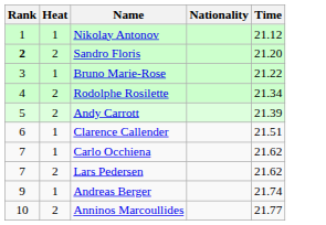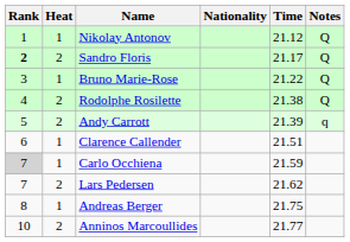 <table class="wikitable sortable" style="text-align:center">
 <tr>
 <th>Rank</th>
 <th>Heat</th>
 <th>Name</th>
 <th>Nationality</th>
 <th>Time</th>
+<th>Notes</th>
 </tr>
 <tr bgcolor=ccffcc>
 <td>1</td>
 <td>1</td>
 <td align="left"><a href='#'>Nikolay Antonov</a></td>
 <td align=left></td>
 <td>21.12</td>
+<td>Q</td>
 </tr>
 <tr bgcolor=ccffcc>
 <td><strong>2</strong></td>
 <td>2</td>
 <td align="left"><a href='#'>Sandro Floris</a></td>
 <td align=left></td>
-<td>21.20</td>
+<td>21.17</td>
+<td>Q</td>
 </tr>
 <tr bgcolor=ccffcc>
 <td>3</td>
 <td>1</td>
 <td align="left"><a href='#'>Bruno Marie-Rose</a></td>
 <td align=left></td>
 <td>21.22</td>
+<td>Q</td>
 </tr>
 <tr bgcolor=ccffcc>
 <td>4</td>
 <td>2</td>
 <td align="left"><a href='#'>Rodolphe Rosilette</a></td>
 <td align=left></td>
-<td>21.34</td>
+<td>21.38</td>
+<td>Q</td>
 </tr>
 <tr bgcolor=ddffdd>
 <td>5</td>
 <td>2</td>
 <td align="left"><a href='#'>Andy Carrott</a></td>
 <td align=left></td>
 <td>21.39</td>
+<td>q</td>
 </tr>
 <tr>
 <td>6</td>
 <td>1</td>
 <td align="left"><a href='#'>Clarence Callender</a></td>
 <td align=left></td>
 <td>21.51</td>
+<td></td>
 </tr>
 <tr>
-<td>7</td>
+<td style="background: lightgrey;">7</td>
 <td>1</td>
 <td align="left"><a href='#'>Carlo Occhiena</a></td>
 <td align=left></td>
-<td>21.62</td>
+<td>21.59</td>
+<td></td>
 </tr>
 <tr>
 <td>7</td>
 <td>2</td>
 <td align="left"><a href='#'>Lars Pedersen</a></td>
 <td align=left></td>
 <td>21.62</td>
+<td></td>
 </tr>
 <tr>
-<td>9</td>
+<td>8</td>
 <td>1</td>
 <td align="left"><a href='#'>Andreas Berger</a></td>
 <td align=left></td>
-<td>21.74</td>
+<td>21.75</td>
+<td></td>
 </tr>
 <tr>
 <td>10</td>
 <td>2</td>
 <td align="left"><a href='#'>Anninos Marcoullides</a></td>
 <td align=left></td>
 <td>21.77</td>
+<td></td>
 </tr>
 </table>
